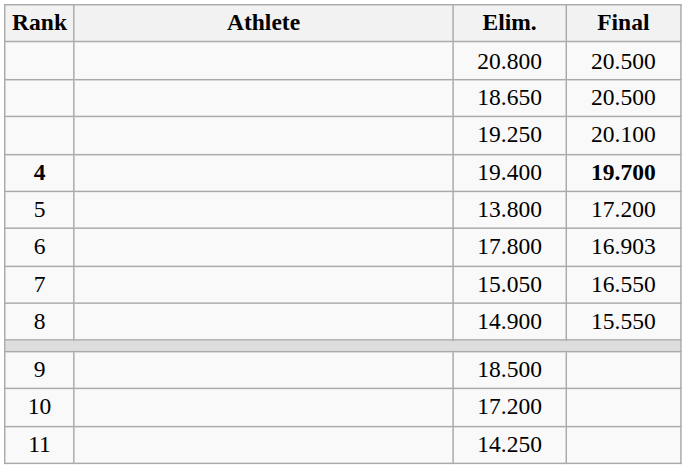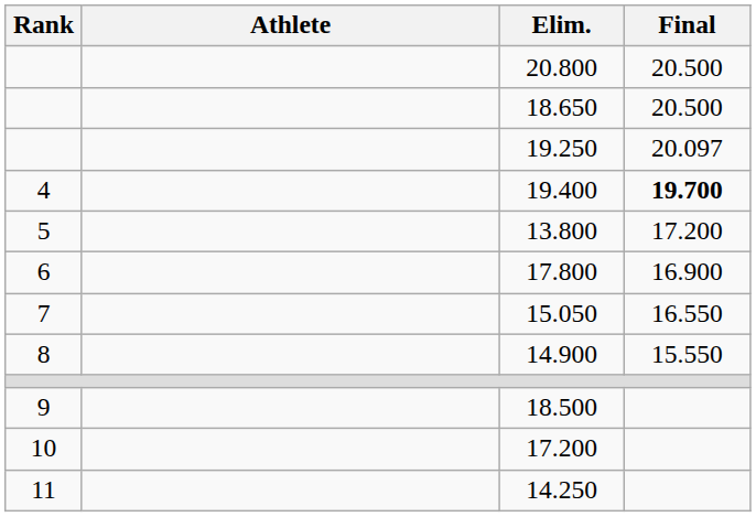 <table class=wikitable style="text-align:center">
 <tr>
 <th width=40>Rank</th>
 <th width=250>Athlete</th>
 <th width=70>Elim.</th>
 <th width=70>Final</th>
 </tr>
 <tr>
 <td></td>
 <td align=left></td>
 <td>20.800</td>
 <td>20.500</td>
 </tr>
 <tr>
 <td></td>
 <td align=left></td>
 <td>18.650</td>
 <td>20.500</td>
 </tr>
 <tr>
 <td></td>
 <td align=left></td>
 <td>19.250</td>
-<td>20.100</td>
+<td>20.097</td>
 </tr>
 <tr>
-<td><strong>4</strong></td>
+<td>4</td>
 <td align=left></td>
 <td>19.400</td>
 <td><strong>19.700</strong></td>
 </tr>
 <tr>
 <td>5</td>
 <td align=left></td>
 <td>13.800</td>
 <td>17.200</td>
 </tr>
 <tr>
 <td>6</td>
 <td align=left></td>
 <td>17.800</td>
-<td>16.903</td>
+<td>16.900</td>
 </tr>
 <tr>
 <td>7</td>
 <td align=left></td>
 <td>15.050</td>
 <td>16.550</td>
 </tr>
 <tr>
 <td>8</td>
 <td align=left></td>
 <td>14.900</td>
 <td>15.550</td>
 </tr>
 <tr bgcolor=#DDDDDD>
 <td colspan=4></td>
 </tr>
 <tr>
 <td>9</td>
 <td align=left></td>
 <td>18.500</td>
 <td></td>
 </tr>
 <tr>
 <td>10</td>
 <td align=left></td>
 <td>17.200</td>
 <td></td>
 </tr>
 <tr>
 <td>11</td>
 <td align=left></td>
 <td>14.250</td>
 <td></td>
 </tr>
 </table>
